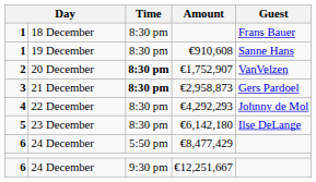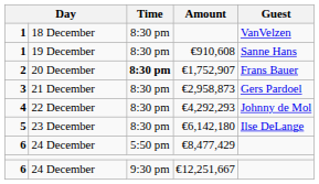 <table class="wikitable">
 <tr>
 <th colspan=2>Day</th>
 <th>Time</th>
 <th>Amount</th>
 <th>Guest</th>
 </tr>
 <tr>
 <td style="text-align:right; width:25px;"><strong>1</strong></td>
 <td width=125>18 December</td>
 <td align=center>8:30 pm</td>
 <td></td>
-<td><a href='#'>Frans Bauer</a></td>
+<td><a href='#'>VanVelzen</a></td>
 </tr>
 <tr>
 <td style="text-align:right; width:25px;"><strong>1</strong></td>
 <td width=125>19 December</td>
 <td align=center>8:30 pm</td>
 <td align=right>€910,608</td>
 <td><a href='#'>Sanne Hans</a></td>
 </tr>
 <tr>
 <td style="text-align:right; width:25px;"><strong>2</strong></td>
 <td width=125>20 December</td>
 <td align=center><strong>8:30 pm</strong></td>
 <td align=right>€1,752,907</td>
-<td><a href='#'>VanVelzen</a></td>
+<td><a href='#'>Frans Bauer</a></td>
 </tr>
 <tr>
 <td style="text-align:right; width:25px;"><strong>3</strong></td>
 <td width=125>21 December</td>
-<td align=center><strong>8:30 pm</strong></td>
+<td align=center>8:30 pm</td>
 <td align=right>€2,958,873</td>
 <td><a href='#'>Gers Pardoel</a></td>
 </tr>
 <tr>
 <td style="text-align:right; width:25px;"><strong>4</strong></td>
 <td width=125>22 December</td>
 <td align=center>8:30 pm</td>
 <td align=right>€4,292,293</td>
 <td><a href='#'>Johnny de Mol</a></td>
 </tr>
 <tr>
 <td style="text-align:right; width:25px;"><strong>5</strong></td>
 <td width=125>23 December</td>
 <td align=center>8:30 pm</td>
 <td align=right>€6,142,180</td>
 <td><a href='#'>Ilse DeLange</a></td>
 </tr>
 <tr>
 <td style="text-align:right; width:25px;"><strong>6</strong></td>
 <td width=125>24 December</td>
 <td align=center>5:50 pm</td>
 <td align=right>€8,477,429</td>
 <td></td>
 </tr>
 <tr>
 <td colspan=5></td>
 </tr>
 <tr>
 <td style="text-align:right; width:25px;"><strong>6</strong></td>
 <td width=125>24 December</td>
 <td align=center>9:30 pm</td>
 <td align=right>€12,251,667</td>
 <td></td>
 </tr>
 </table>
